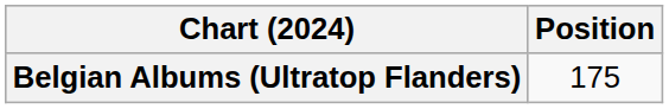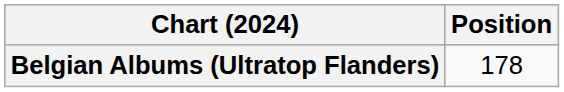 <table class="wikitable plainrowheaders">
 <tr>
 <th>Chart (2024)</th>
 <th>Position</th>
 </tr>
 <tr>
 <th scope="row">Belgian Albums (Ultratop Flanders)</th>
-<td style="text-align:center;">175</td>
+<td style="text-align:center;">178</td>
 </tr>
 </table>
